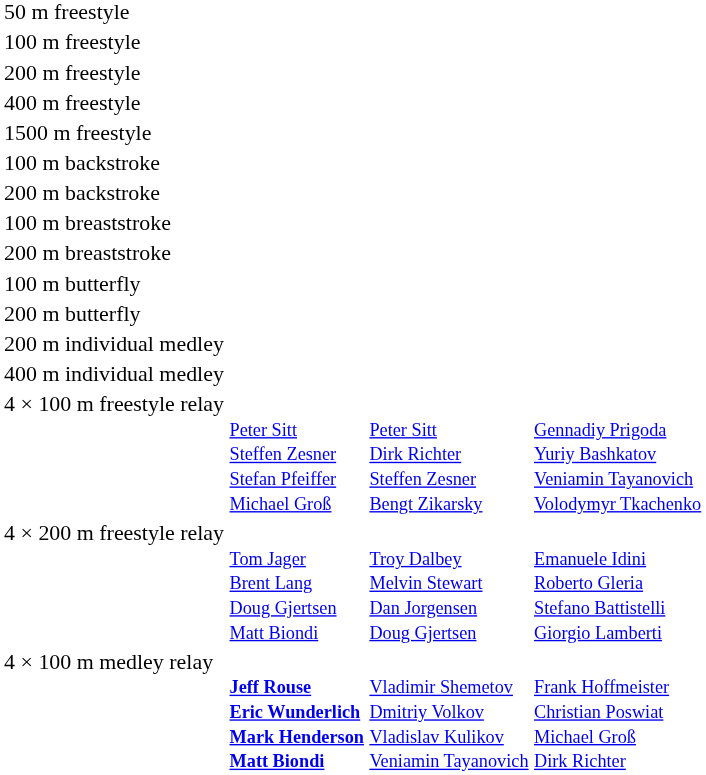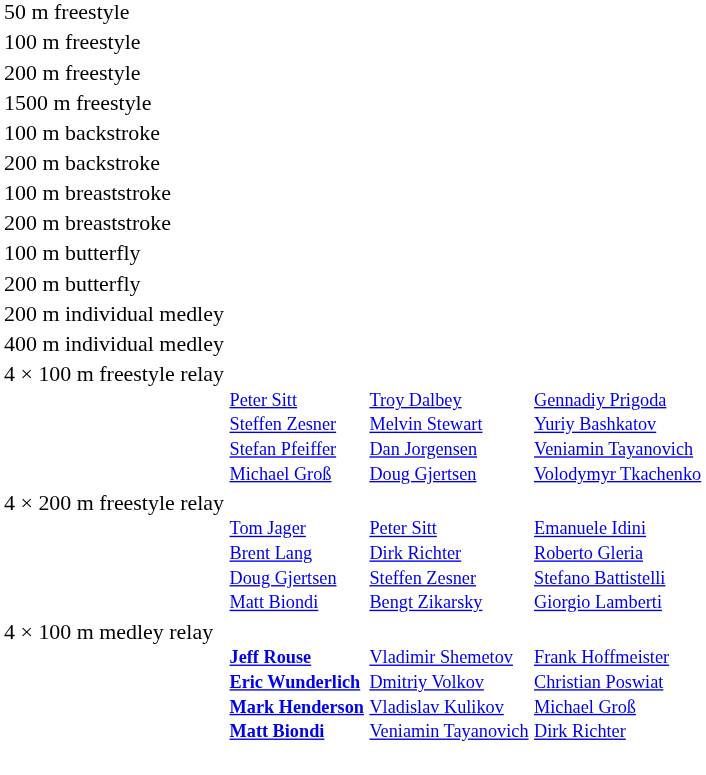 <table>
 <tr valign="top">
 <td>50 m freestyle</td>
 <td></td>
 <td></td>
 <td></td>
 </tr>
 <tr valign="top">
 <td>100 m freestyle</td>
 <td></td>
 <td></td>
 <td></td>
 </tr>
 <tr valign="top">
 <td>200 m freestyle</td>
-<td></td>
-<td></td>
-<td></td>
-</tr>
-<tr valign="top">
-<td>400 m freestyle</td>
 <td></td>
 <td></td>
 <td></td>
 </tr>
 <tr valign="top">
 <td>1500 m freestyle</td>
 <td></td>
 <td></td>
 <td></td>
 </tr>
 <tr valign="top">
 <td>100 m backstroke</td>
 <td></td>
 <td></td>
 <td></td>
 </tr>
 <tr valign="top">
 <td>200 m backstroke</td>
 <td></td>
 <td></td>
 <td></td>
 </tr>
 <tr valign="top">
 <td>100 m breaststroke</td>
 <td></td>
 <td></td>
 <td></td>
 </tr>
 <tr valign="top">
 <td>200 m breaststroke</td>
 <td></td>
 <td></td>
 <td></td>
 </tr>
 <tr valign="top">
 <td>100 m butterfly</td>
 <td></td>
 <td></td>
 <td></td>
 </tr>
 <tr valign="top">
 <td>200 m butterfly</td>
 <td></td>
 <td></td>
 <td></td>
 </tr>
 <tr valign="top">
 <td>200 m individual medley</td>
 <td></td>
 <td></td>
 <td></td>
 </tr>
 <tr valign="top">
 <td>400 m individual medley</td>
 <td></td>
 <td></td>
 <td></td>
 </tr>
 <tr valign="top">
 <td>4 × 100 m freestyle relay</td>
 <td><br><small><a href='#'>Peter Sitt</a><br><a href='#'>Steffen Zesner</a><br><a href='#'>Stefan Pfeiffer</a><br><a href='#'>Michael Groß</a></small></td>
-<td><br><small><a href='#'>Peter Sitt</a><br><a href='#'>Dirk Richter</a><br><a href='#'>Steffen Zesner</a><br><a href='#'>Bengt Zikarsky</a></small></td>
+<td><br><small><a href='#'>Troy Dalbey</a><br><a href='#'>Melvin Stewart</a><br><a href='#'>Dan Jorgensen</a><br><a href='#'>Doug Gjertsen</a></small></td>
 <td><br><small><a href='#'>Gennadiy Prigoda</a><br><a href='#'>Yuriy Bashkatov</a><br><a href='#'>Veniamin Tayanovich</a><br><a href='#'>Volodymyr Tkachenko</a></small></td>
 </tr>
 <tr valign="top">
 <td>4 × 200 m freestyle relay</td>
 <td><br><small><a href='#'>Tom Jager</a><br><a href='#'>Brent Lang</a><br><a href='#'>Doug Gjertsen</a><br><a href='#'>Matt Biondi</a></small></td>
-<td><br><small><a href='#'>Troy Dalbey</a><br><a href='#'>Melvin Stewart</a><br><a href='#'>Dan Jorgensen</a><br><a href='#'>Doug Gjertsen</a></small></td>
+<td><br><small><a href='#'>Peter Sitt</a><br><a href='#'>Dirk Richter</a><br><a href='#'>Steffen Zesner</a><br><a href='#'>Bengt Zikarsky</a></small></td>
 <td><br><small><a href='#'>Emanuele Idini</a><br><a href='#'>Roberto Gleria</a><br><a href='#'>Stefano Battistelli</a><br><a href='#'>Giorgio Lamberti</a></small></td>
 </tr>
 <tr valign="top">
 <td>4 × 100 m medley relay</td>
 <td><strong><br><small><a href='#'>Jeff Rouse</a><br><a href='#'>Eric Wunderlich</a><br><a href='#'>Mark Henderson</a><br><a href='#'>Matt Biondi</a></small></strong></td>
 <td><br><small><a href='#'>Vladimir Shemetov</a><br><a href='#'>Dmitriy Volkov</a><br><a href='#'>Vladislav Kulikov</a><br><a href='#'>Veniamin Tayanovich</a></small></td>
 <td><br><small><a href='#'>Frank Hoffmeister</a><br><a href='#'>Christian Poswiat</a><br><a href='#'>Michael Groß</a><br><a href='#'>Dirk Richter</a></small></td>
 </tr>
 </table>
